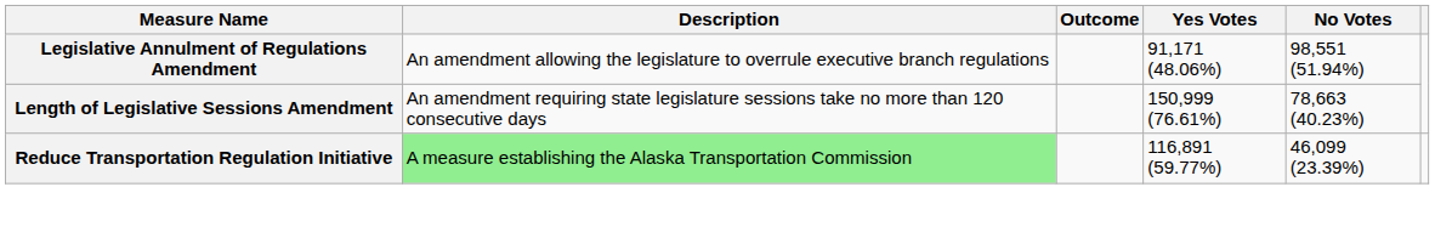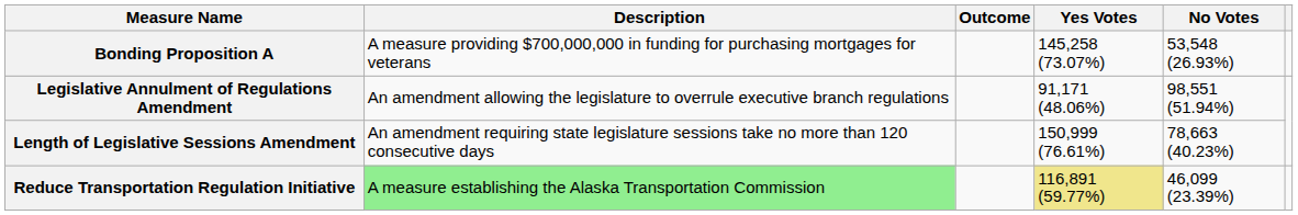 <table class="wikitable sortable plainrowheaders">
 <tr>
 <th scope=col>Measure Name</th>
 <th scope=col>Description</th>
 <th scope=col>Outcome</th>
 <th scope=col>Yes Votes</th>
 <th scope=col>No Votes</th>
 <th scope=col class=unsortable></th>
+</tr>
+<tr>
+<th scope=row>Bonding Proposition A</th>
+<td>A measure providing $700,000,000 in funding for purchasing mortgages for veterans</td>
+<td></td>
+<td>145,258 (73.07%)</td>
+<td>53,548 (26.93%)</td>
+<td></td>
 </tr>
 <tr>
 <th scope=row>Legislative Annulment of Regulations Amendment</th>
 <td>An amendment allowing the legislature to overrule executive branch regulations</td>
 <td></td>
 <td>91,171 (48.06%)</td>
 <td>98,551 (51.94%)</td>
 <td rowspan=2></td>
 </tr>
 <tr>
 <th scope=row>Length of Legislative Sessions Amendment</th>
 <td>An amendment requiring state legislature sessions take no more than 120 consecutive days</td>
 <td></td>
 <td>150,999 (76.61%)</td>
 <td>78,663 (40.23%)</td>
 </tr>
 <tr>
 <th scope=row>Reduce Transportation Regulation Initiative</th>
 <td style="background: lightgreen;">A measure establishing the Alaska Transportation Commission</td>
 <td></td>
-<td>116,891 (59.77%)</td>
+<td style="background: khaki;">116,891 (59.77%)</td>
 <td>46,099 (23.39%)</td>
 <td></td>
 </tr>
 </table>
